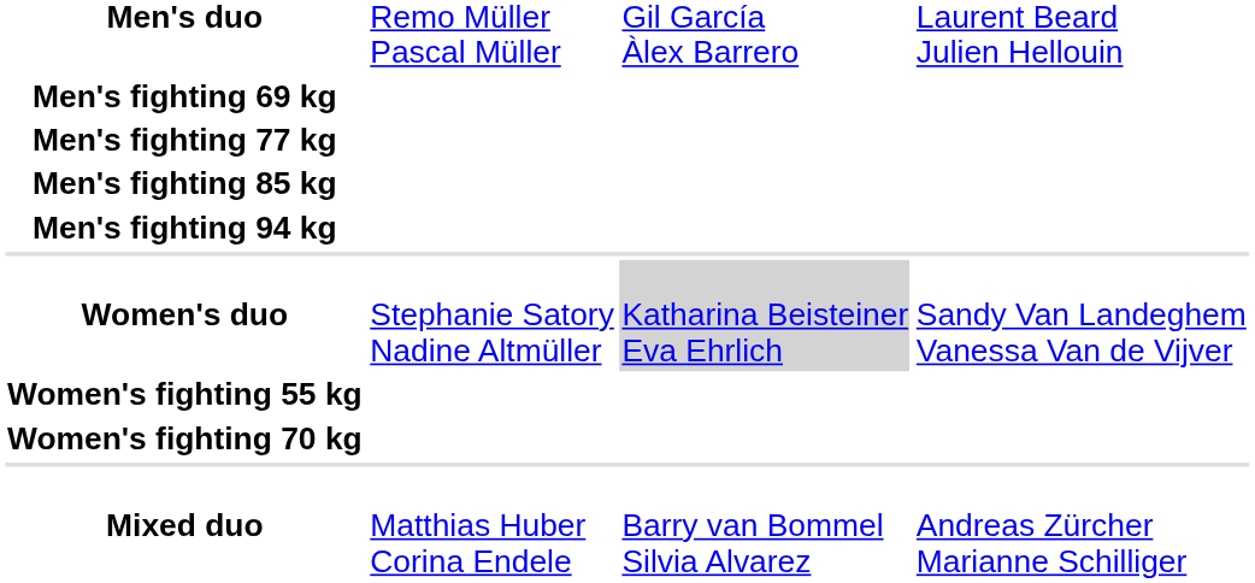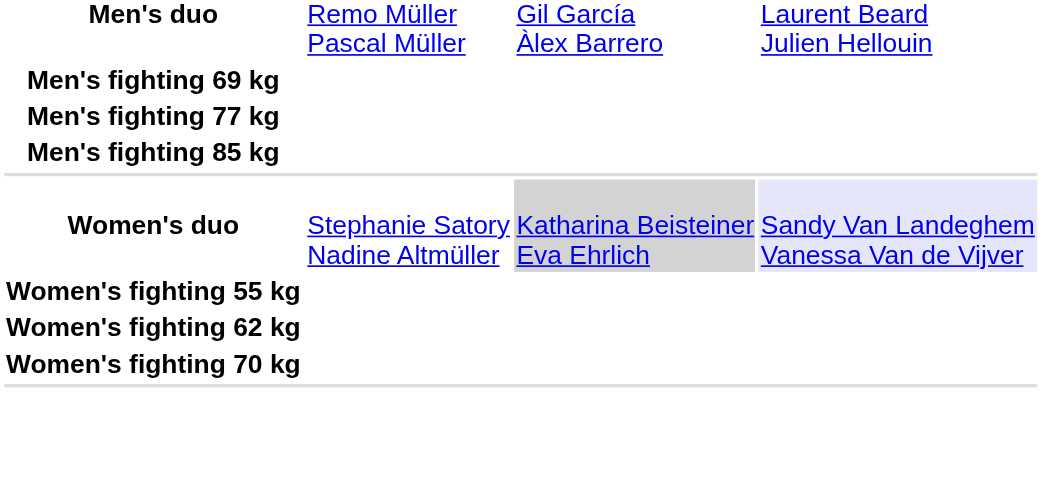 <table>
 <tr>
 <th scope="row">Men's duo</th>
 <td><br><a href='#'>Remo Müller</a><br><a href='#'>Pascal Müller</a></td>
 <td><br><a href='#'>Gil García</a><br><a href='#'>Àlex Barrero</a></td>
 <td><br><a href='#'>Laurent Beard</a><br><a href='#'>Julien Hellouin</a></td>
 </tr>
 <tr>
 <th scope="row">Men's fighting 69 kg</th>
 <td></td>
 <td></td>
 <td></td>
 </tr>
 <tr>
 <th scope="row">Men's fighting 77 kg</th>
 <td></td>
 <td></td>
 <td></td>
 </tr>
 <tr>
 <th scope="row">Men's fighting 85 kg</th>
 <td></td>
 <td></td>
 <td></td>
 </tr>
-<tr>
-<th scope="row">Men's fighting 94 kg</th>
-<td></td>
-<td></td>
-<td></td>
-</tr>
 <tr bgcolor=#DDDDDD>
 <td colspan=4></td>
 </tr>
 <tr>
 <th scope="row">Women's duo</th>
 <td><br><a href='#'>Stephanie Satory</a><br><a href='#'>Nadine Altmüller</a></td>
 <td style="background: lightgrey;"><br><a href='#'>Katharina Beisteiner</a><br><a href='#'>Eva Ehrlich</a></td>
-<td><br><a href='#'>Sandy Van Landeghem</a><br><a href='#'>Vanessa Van de Vijver</a></td>
+<td style="background: lavender;"><br><a href='#'>Sandy Van Landeghem</a><br><a href='#'>Vanessa Van de Vijver</a></td>
 </tr>
 <tr>
 <th scope="row">Women's fighting 55 kg</th>
+<td></td>
+<td></td>
+<td></td>
+</tr>
+<tr>
+<th scope="row">Women's fighting 62 kg</th>
 <td></td>
 <td></td>
 <td></td>
 </tr>
 <tr>
 <th scope="row">Women's fighting 70 kg</th>
 <td></td>
 <td></td>
 <td></td>
 </tr>
 <tr bgcolor=#DDDDDD>
 <td colspan=4></td>
 </tr>
-<tr>
-<th scope="row">Mixed duo</th>
-<td><br><a href='#'>Matthias Huber</a><br><a href='#'>Corina Endele</a></td>
-<td><br><a href='#'>Barry van Bommel</a><br><a href='#'>Silvia Alvarez</a></td>
-<td><br><a href='#'>Andreas Zürcher</a><br><a href='#'>Marianne Schilliger</a></td>
-</tr>
 </table>
